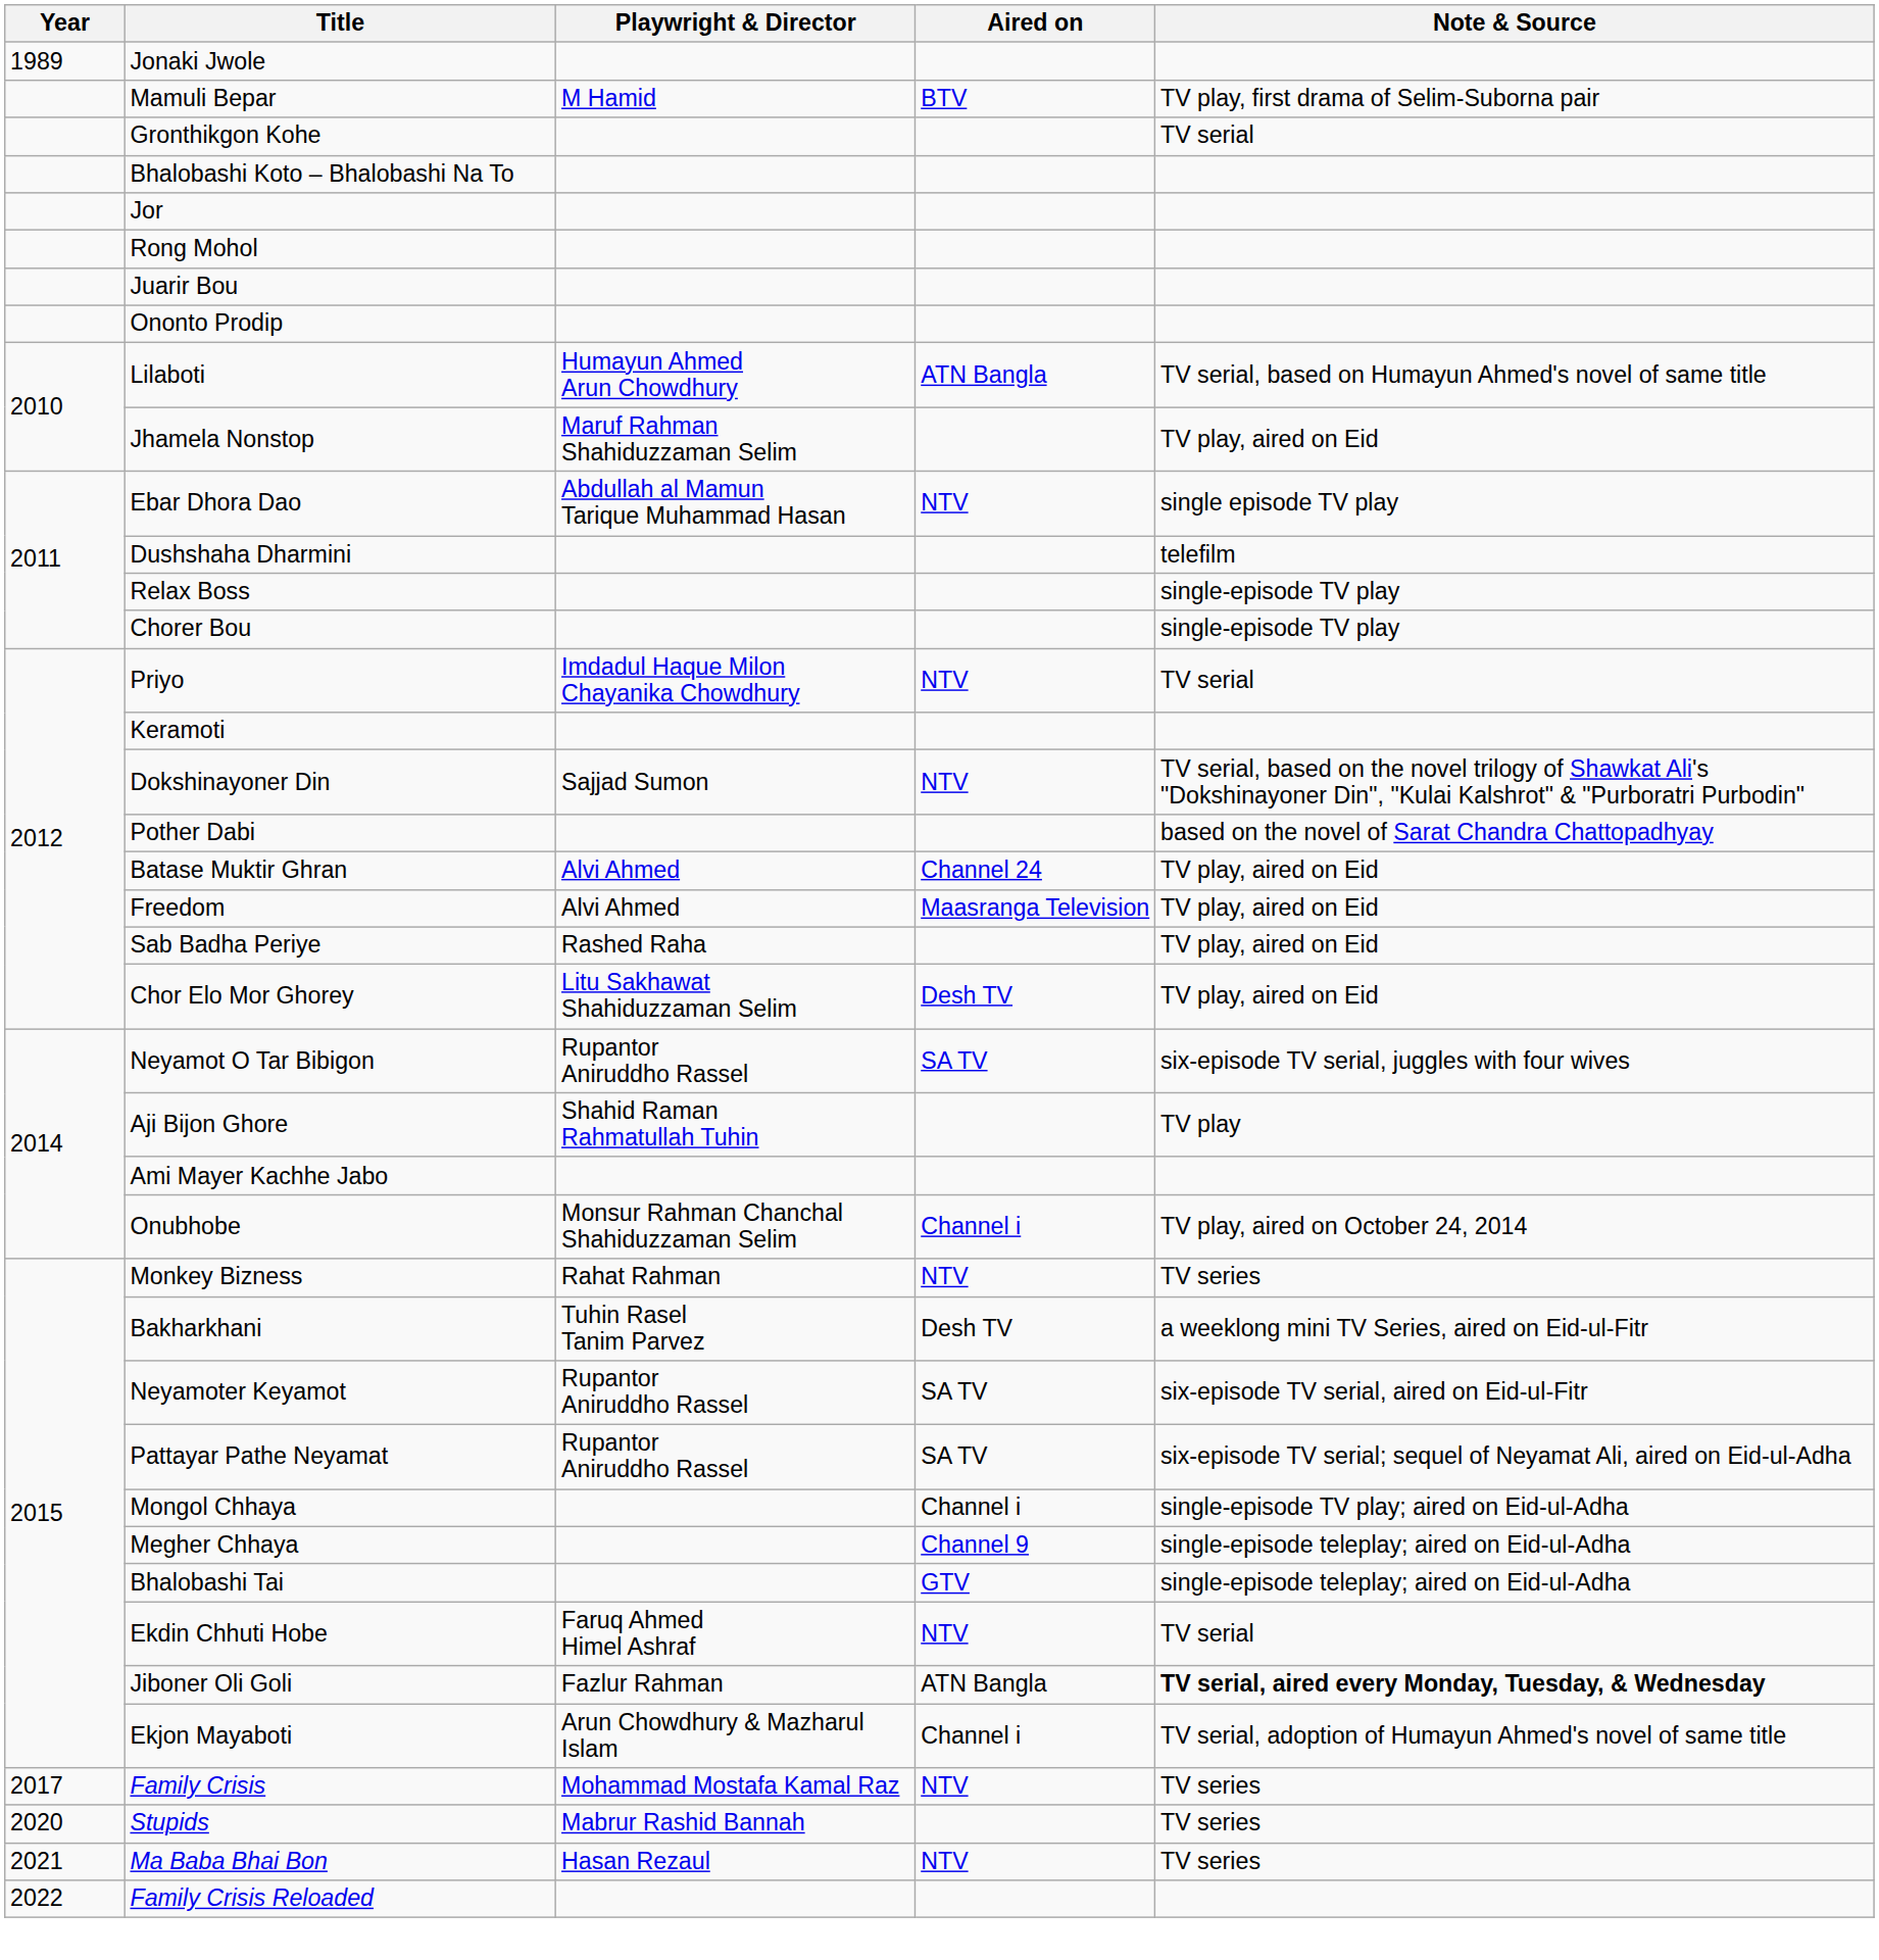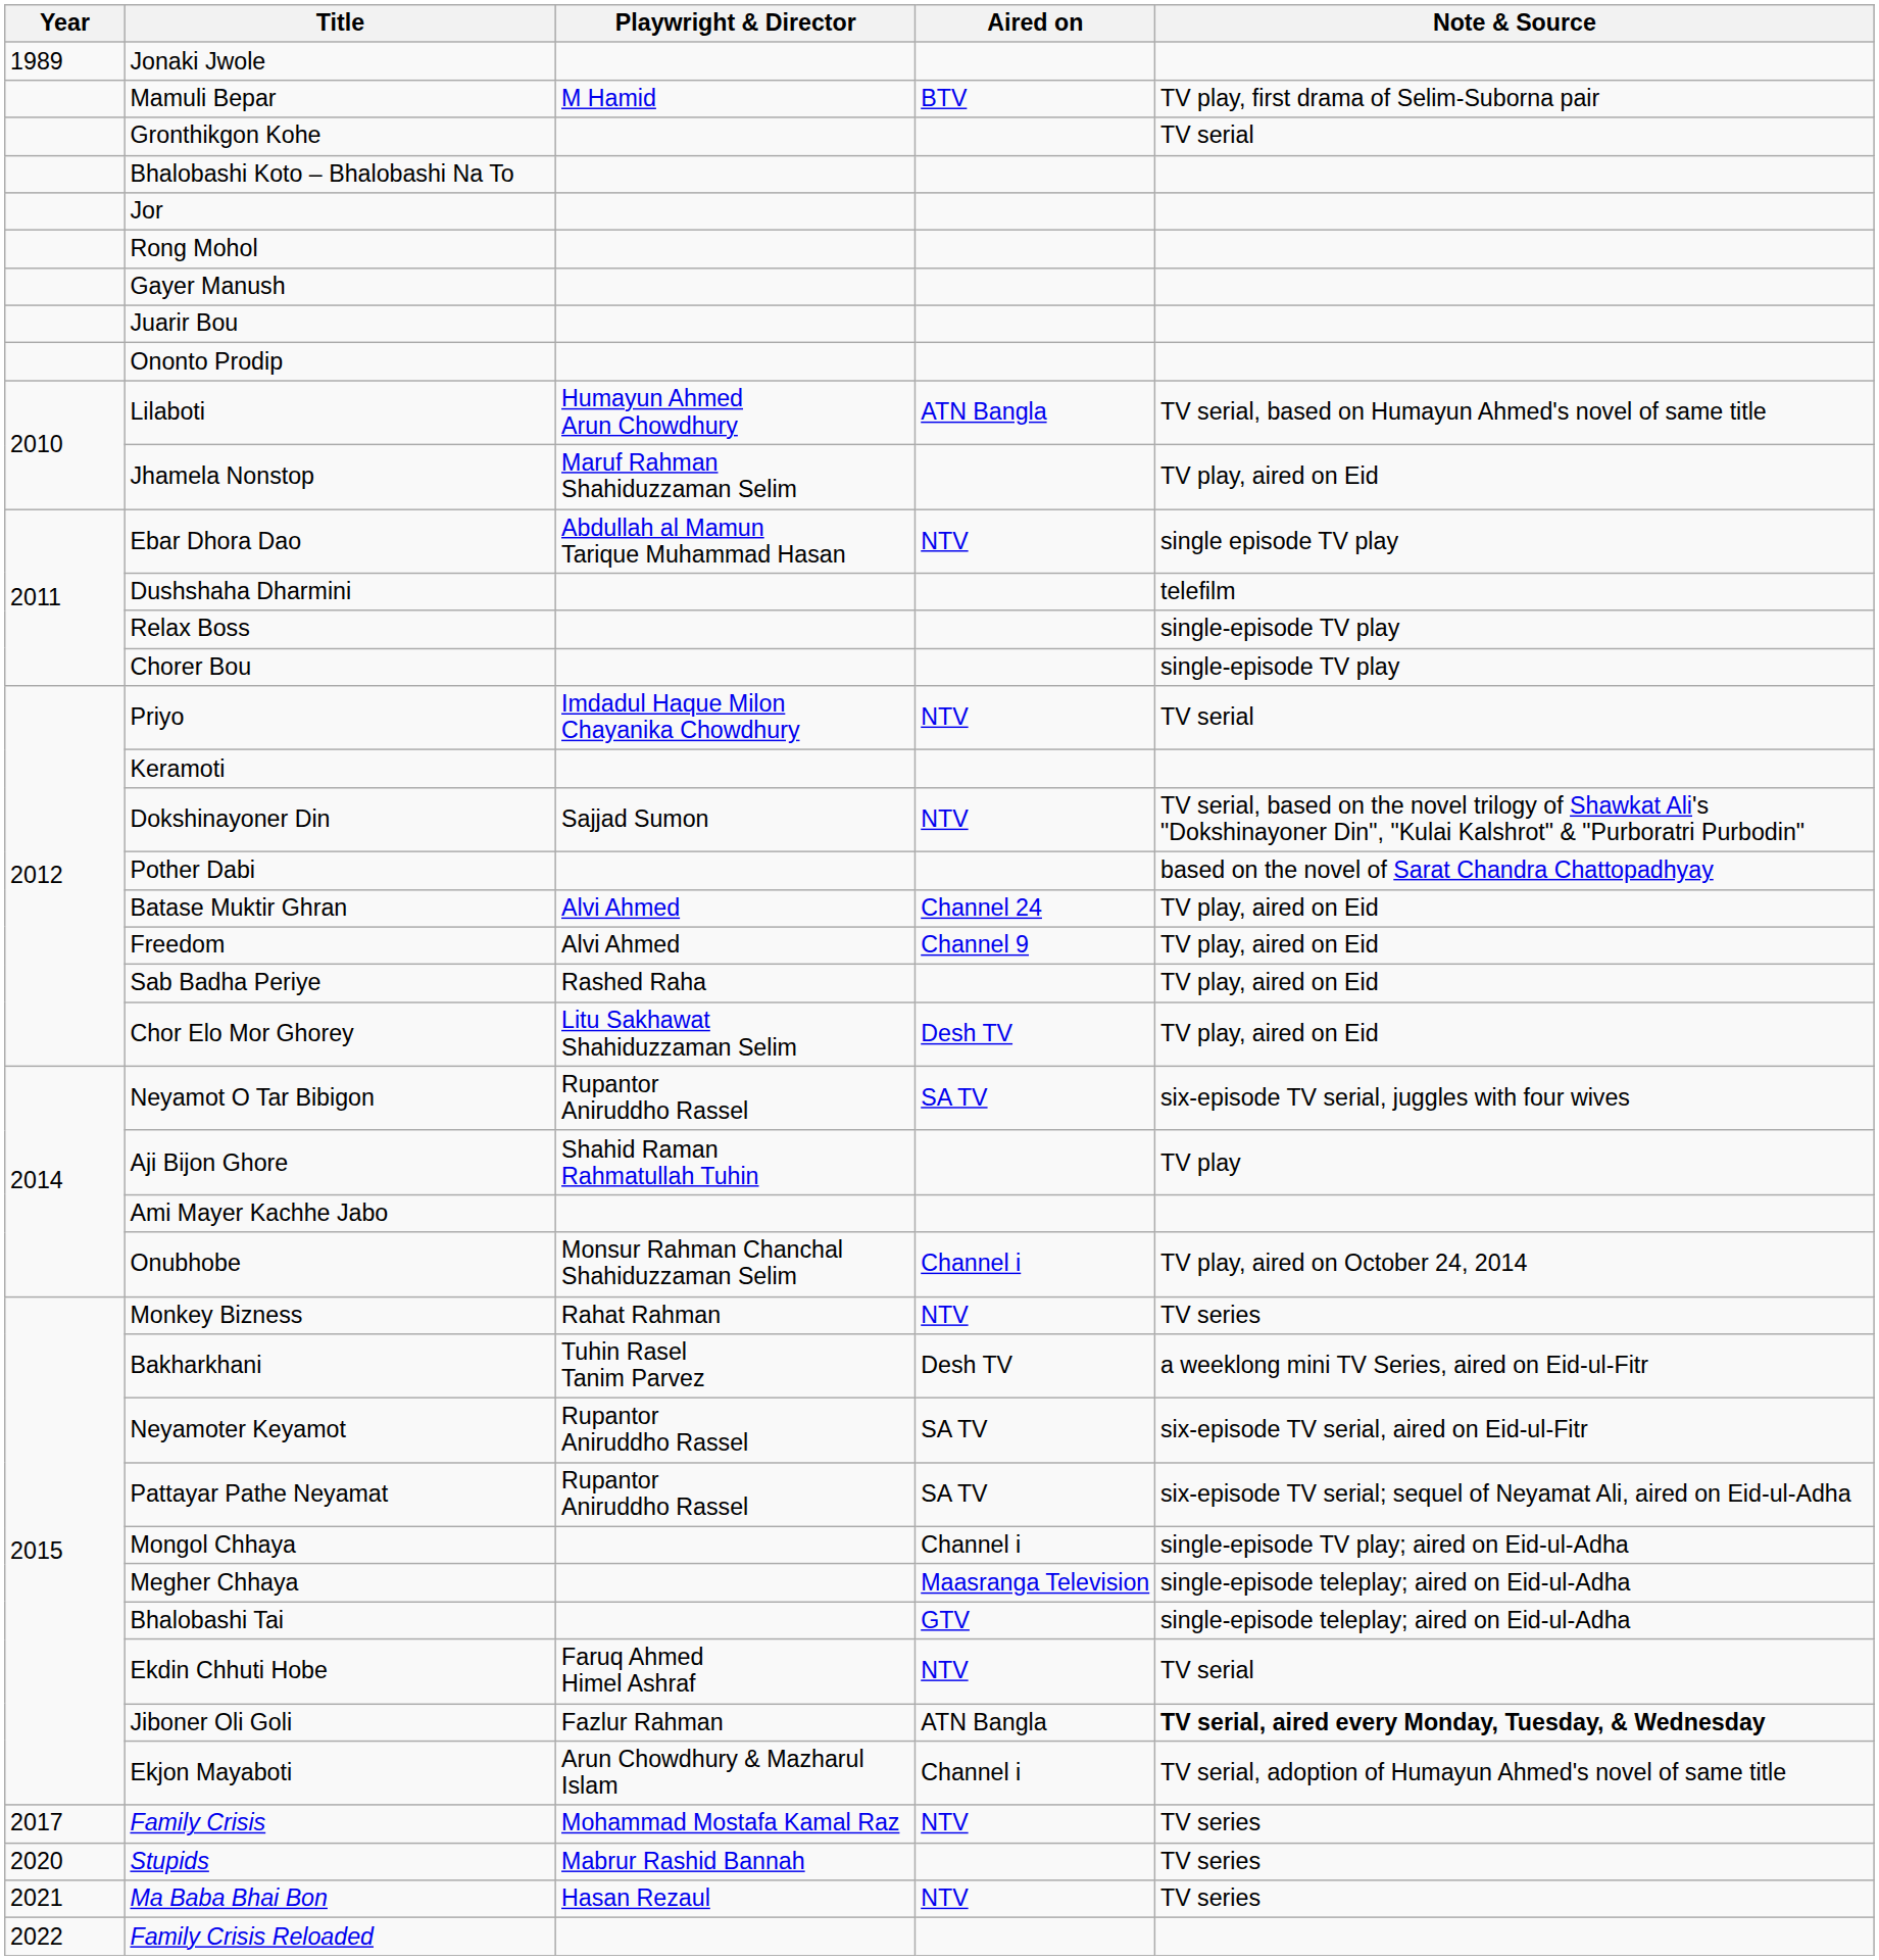 <table class="wikitable" width= "100%">
 <tr>
 <th width= "5%">Year</th>
 <th width= "18%">Title</th>
 <th width= "15%">Playwright & Director</th>
 <th width= "10%">Aired on</th>
 <th width= "30%">Note & Source</th>
 </tr>
 <tr>
 <td>1989</td>
 <td>Jonaki Jwole</td>
 <td></td>
 <td></td>
 <td></td>
 </tr>
 <tr>
 <td></td>
 <td>Mamuli Bepar</td>
 <td><a href='#'>M Hamid</a></td>
 <td><a href='#'>BTV</a></td>
 <td>TV play, first drama of Selim-Suborna pair</td>
 </tr>
 <tr>
 <td></td>
 <td>Gronthikgon Kohe</td>
 <td></td>
 <td></td>
 <td>TV serial</td>
 </tr>
 <tr>
 <td></td>
 <td>Bhalobashi Koto – Bhalobashi Na To</td>
 <td></td>
 <td></td>
 <td></td>
 </tr>
 <tr>
 <td></td>
 <td>Jor</td>
 <td></td>
 <td></td>
 <td></td>
 </tr>
 <tr>
 <td></td>
 <td>Rong Mohol</td>
+<td></td>
+<td></td>
+<td></td>
+</tr>
+<tr>
+<td></td>
+<td>Gayer Manush</td>
 <td></td>
 <td></td>
 <td></td>
 </tr>
 <tr>
 <td></td>
 <td>Juarir Bou</td>
 <td></td>
 <td></td>
 <td></td>
 </tr>
 <tr>
 <td></td>
 <td>Ononto Prodip</td>
 <td></td>
 <td></td>
 <td></td>
 </tr>
 <tr>
 <td rowspan="2">2010</td>
 <td>Lilaboti</td>
 <td><a href='#'>Humayun Ahmed</a> <br> <a href='#'>Arun Chowdhury</a></td>
 <td><a href='#'>ATN Bangla</a></td>
 <td>TV serial, based on Humayun Ahmed's novel of same title</td>
 </tr>
 <tr>
 <td>Jhamela Nonstop</td>
 <td><a href='#'>Maruf Rahman</a> <br> Shahiduzzaman Selim</td>
 <td></td>
 <td>TV play, aired on Eid</td>
 </tr>
 <tr>
 <td rowspan="4">2011</td>
 <td>Ebar Dhora Dao</td>
 <td><a href='#'>Abdullah al Mamun</a> <br> Tarique Muhammad Hasan</td>
 <td><a href='#'>NTV</a></td>
 <td>single episode TV play</td>
 </tr>
 <tr>
 <td>Dushshaha Dharmini</td>
 <td></td>
 <td></td>
 <td>telefilm</td>
 </tr>
 <tr>
 <td>Relax Boss</td>
 <td></td>
 <td></td>
 <td>single-episode TV play</td>
 </tr>
 <tr>
 <td>Chorer Bou</td>
 <td></td>
 <td></td>
 <td>single-episode TV play</td>
 </tr>
 <tr>
 <td rowspan="8">2012</td>
 <td>Priyo</td>
 <td><a href='#'>Imdadul Haque Milon</a> <br> <a href='#'>Chayanika Chowdhury</a></td>
 <td><a href='#'>NTV</a></td>
 <td>TV serial</td>
 </tr>
 <tr>
 <td>Keramoti</td>
 <td></td>
 <td></td>
 <td></td>
 </tr>
 <tr>
 <td>Dokshinayoner Din</td>
 <td>Sajjad Sumon</td>
 <td><a href='#'>NTV</a></td>
 <td>TV serial, based on the novel trilogy of <a href='#'>Shawkat Ali</a>'s "Dokshinayoner Din", "Kulai Kalshrot" & "Purboratri Purbodin"</td>
 </tr>
 <tr>
 <td>Pother Dabi</td>
 <td></td>
 <td></td>
 <td>based on the novel of <a href='#'>Sarat Chandra Chattopadhyay</a></td>
 </tr>
 <tr>
 <td>Batase Muktir Ghran</td>
 <td><a href='#'>Alvi Ahmed</a></td>
 <td><a href='#'>Channel 24</a></td>
 <td>TV play, aired on Eid</td>
 </tr>
 <tr>
 <td>Freedom</td>
 <td>Alvi Ahmed</td>
-<td><a href='#'>Maasranga Television</a></td>
+<td><a href='#'>Channel 9</a></td>
 <td>TV play, aired on Eid</td>
 </tr>
 <tr>
 <td>Sab Badha Periye</td>
 <td>Rashed Raha</td>
 <td></td>
 <td>TV play, aired on Eid</td>
 </tr>
 <tr>
 <td>Chor Elo Mor Ghorey</td>
 <td><a href='#'>Litu Sakhawat</a> <br> Shahiduzzaman Selim</td>
 <td><a href='#'>Desh TV</a></td>
 <td>TV play, aired on Eid</td>
 </tr>
 <tr>
 <td rowspan="4">2014</td>
 <td>Neyamot O Tar Bibigon</td>
 <td>Rupantor <br> Aniruddho Rassel</td>
 <td><a href='#'>SA TV</a></td>
 <td>six-episode TV serial, juggles with four wives</td>
 </tr>
 <tr>
 <td>Aji Bijon Ghore</td>
 <td>Shahid Raman <br><a href='#'>Rahmatullah Tuhin</a></td>
 <td></td>
 <td>TV play</td>
 </tr>
 <tr>
 <td>Ami Mayer Kachhe Jabo</td>
 <td></td>
 <td></td>
 <td></td>
 </tr>
 <tr>
 <td>Onubhobe</td>
 <td>Monsur Rahman Chanchal<br> Shahiduzzaman Selim</td>
 <td><a href='#'>Channel i</a></td>
 <td>TV play, aired on October 24, 2014</td>
 </tr>
 <tr>
 <td rowspan="10">2015</td>
 <td>Monkey Bizness</td>
 <td>Rahat Rahman</td>
 <td><a href='#'>NTV</a></td>
 <td>TV series</td>
 </tr>
 <tr>
 <td>Bakharkhani</td>
 <td>Tuhin Rasel<br> Tanim Parvez</td>
 <td>Desh TV</td>
 <td>a weeklong mini TV Series, aired on Eid-ul-Fitr</td>
 </tr>
 <tr>
 <td>Neyamoter Keyamot</td>
 <td>Rupantor <br> Aniruddho Rassel</td>
 <td>SA TV</td>
 <td>six-episode TV serial, aired on Eid-ul-Fitr</td>
 </tr>
 <tr>
 <td>Pattayar Pathe Neyamat</td>
 <td>Rupantor <br> Aniruddho Rassel</td>
 <td>SA TV</td>
 <td>six-episode TV serial; sequel of Neyamat Ali, aired on Eid-ul-Adha</td>
 </tr>
 <tr>
 <td>Mongol Chhaya</td>
 <td></td>
 <td>Channel i</td>
 <td>single-episode TV play; aired on Eid-ul-Adha</td>
 </tr>
 <tr>
 <td>Megher Chhaya</td>
 <td></td>
-<td><a href='#'>Channel 9</a></td>
+<td><a href='#'>Maasranga Television</a></td>
 <td>single-episode teleplay; aired on Eid-ul-Adha</td>
 </tr>
 <tr>
 <td>Bhalobashi Tai</td>
 <td></td>
 <td><a href='#'>GTV</a></td>
 <td>single-episode teleplay; aired on Eid-ul-Adha</td>
 </tr>
 <tr>
 <td>Ekdin Chhuti Hobe</td>
 <td>Faruq Ahmed <br> Himel Ashraf</td>
 <td><a href='#'>NTV</a></td>
 <td>TV serial</td>
 </tr>
 <tr>
 <td>Jiboner Oli Goli</td>
 <td>Fazlur Rahman</td>
 <td>ATN Bangla</td>
 <td><strong>TV serial, aired every Monday, Tuesday, & Wednesday</strong></td>
 </tr>
 <tr>
 <td>Ekjon Mayaboti</td>
 <td>Arun Chowdhury & Mazharul Islam</td>
 <td>Channel i</td>
 <td>TV serial, adoption of Humayun Ahmed's novel of same title</td>
 </tr>
 <tr>
 <td rowspan="1">2017</td>
 <td><em><a href='#'>Family Crisis</a></em></td>
 <td><a href='#'>Mohammad Mostafa Kamal Raz</a></td>
 <td><a href='#'>NTV</a></td>
 <td>TV series</td>
 </tr>
 <tr>
 <td rowspan="1">2020</td>
 <td><em><a href='#'>Stupids</a></em></td>
 <td><a href='#'>Mabrur Rashid Bannah</a></td>
 <td></td>
 <td>TV series</td>
 </tr>
 <tr>
 <td rowspan="1">2021</td>
 <td><em><a href='#'>Ma Baba Bhai Bon</a></em></td>
 <td><a href='#'>Hasan Rezaul</a></td>
 <td><a href='#'>NTV</a></td>
 <td>TV series</td>
 </tr>
 <tr>
 <td rowspan="1">2022</td>
 <td><em><a href='#'>Family Crisis Reloaded</a></em></td>
 <td></td>
 <td></td>
 </tr>
 </table>
